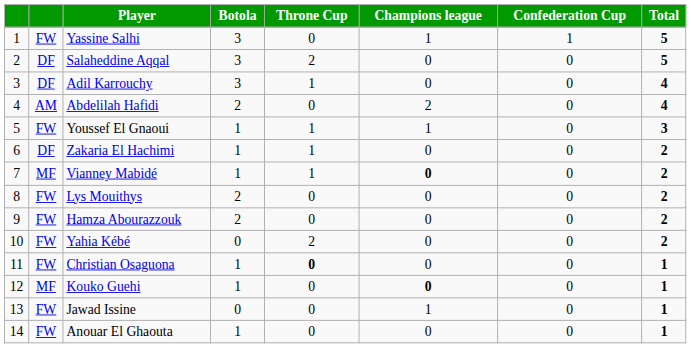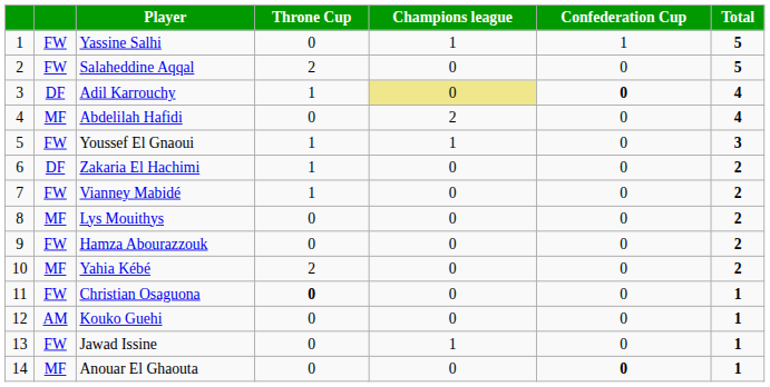 <table class="wikitable" style="width:60%; text-align:center; font-size:95%; text-align:centre;">
 <tr>
 <th style="background:#009900; color:white;"></th>
 <th style="background:#009900; color:white;"></th>
 <th style="background:#009900; color:white;">Player</th>
-<th style="background:#009900; color:white;">Botola</th>
 <th style="background:#009900; color:white;">Throne Cup</th>
 <th style="background:#009900; color:white;">Champions league</th>
 <th style="background:#009900; color:white;">Confederation Cup</th>
 <th style="background:#009900; color:white;">Total</th>
 </tr>
 <tr>
 <td rowspan="-">1</td>
 <td><a href='#'>FW</a></td>
 <td rowspan="-" style="text-align:left;"> <a href='#'>Yassine Salhi</a></td>
-<td rowspan="-">3</td>
 <td rowspan="-">0</td>
 <td rowspan="-">1</td>
 <td>1</td>
 <td rowspan="-"><strong>5</strong></td>
 </tr>
 <tr>
 <td rowspan="-">2</td>
-<td rowspan="-"><a href='#'>DF</a></td>
+<td rowspan="-"><a href='#'>FW</a></td>
 <td rowspan="-" style="text-align:left;"> <a href='#'>Salaheddine Aqqal</a></td>
-<td rowspan="-">3</td>
 <td rowspan="-">2</td>
 <td rowspan="-">0</td>
 <td rowspan="-">0</td>
 <td rowspan="-"><strong>5</strong></td>
 </tr>
 <tr>
 <td rowspan="-">3</td>
 <td rowspan="-"><a href='#'>DF</a></td>
 <td rowspan="-" style="text-align:left;"> <a href='#'>Adil Karrouchy</a></td>
-<td rowspan="-">3</td>
 <td rowspan="-">1</td>
-<td rowspan="-">0</td>
-<td rowspan="-">0</td>
+<td rowspan="-" style="background: khaki;">0</td>
+<td rowspan="-"><strong>0</strong></td>
 <td rowspan="-"><strong>4</strong></td>
 </tr>
 <tr>
 <td rowspan="-">4</td>
-<td rowspan="-"><a href='#'>AM</a></td>
+<td rowspan="-"><a href='#'>MF</a></td>
 <td rowspan="-" style="text-align:left;"> <a href='#'>Abdelilah Hafidi</a></td>
-<td rowspan="-">2</td>
 <td rowspan="-">0</td>
 <td rowspan="-">2</td>
 <td rowspan="-">0</td>
 <td rowspan="-"><strong>4</strong></td>
 </tr>
 <tr>
 <td rowspan="-">5</td>
 <td><a href='#'>FW</a></td>
 <td rowspan="-" style="text-align:left;"> Youssef El Gnaoui</td>
 <td rowspan="-">1</td>
 <td rowspan="-">1</td>
-<td rowspan="-">1</td>
 <td rowspan="-">0</td>
 <td rowspan="-"><strong>3</strong></td>
 </tr>
 <tr>
 <td rowspan="-">6</td>
 <td rowspan="-"><a href='#'>DF</a></td>
 <td style="text-align:left;"> <a href='#'>Zakaria El Hachimi</a></td>
 <td rowspan="-">1</td>
+<td rowspan="-">0</td>
+<td rowspan="-">0</td>
+<td rowspan="-"><strong>2</strong></td>
+</tr>
+<tr>
+<td rowspan="-">7</td>
+<td><a href='#'>FW</a></td>
+<td rowspan="-" style="text-align:left;"> <a href='#'>Vianney Mabidé</a></td>
 <td rowspan="-">1</td>
 <td rowspan="-">0</td>
 <td rowspan="-">0</td>
 <td rowspan="-"><strong>2</strong></td>
 </tr>
 <tr>
-<td rowspan="-">7</td>
+<td rowspan="-">8</td>
 <td rowspan="-"><a href='#'>MF</a></td>
-<td rowspan="-" style="text-align:left;"> <a href='#'>Vianney Mabidé</a></td>
-<td rowspan="-">1</td>
-<td rowspan="-">1</td>
-<td rowspan="-"><strong>0</strong></td>
-<td rowspan="-">0</td>
-<td rowspan="-"><strong>2</strong></td>
-</tr>
-<tr>
-<td rowspan="-">8</td>
-<td><a href='#'>FW</a></td>
 <td rowspan="-" style="text-align:left;"> <a href='#'>Lys Mouithys</a></td>
-<td rowspan="-">2</td>
 <td rowspan="-">0</td>
 <td rowspan="-">0</td>
 <td rowspan="-">0</td>
 <td rowspan="-"><strong>2</strong></td>
 </tr>
 <tr>
 <td rowspan="-">9</td>
 <td><a href='#'>FW</a></td>
 <td rowspan="-" style="text-align:left;"> <a href='#'>Hamza Abourazzouk</a></td>
-<td rowspan="-">2</td>
 <td rowspan="-">0</td>
 <td rowspan="-">0</td>
 <td rowspan="-">0</td>
 <td rowspan="-"><strong>2</strong></td>
 </tr>
 <tr>
 <td rowspan="-">10</td>
-<td><a href='#'>FW</a></td>
+<td rowspan="-"><a href='#'>MF</a></td>
 <td rowspan="-" style="text-align:left;"> <a href='#'>Yahia Kébé</a></td>
-<td rowspan="-">0</td>
 <td rowspan="-">2</td>
 <td rowspan="-">0</td>
 <td rowspan="-">0</td>
 <td rowspan="-"><strong>2</strong></td>
 </tr>
 <tr>
 <td rowspan="-">11</td>
 <td><a href='#'>FW</a></td>
 <td rowspan="-" style="text-align:left;"> <a href='#'>Christian Osaguona</a></td>
-<td rowspan="-">1</td>
 <td rowspan="-"><strong>0</strong></td>
 <td rowspan="-">0</td>
 <td rowspan="-">0</td>
 <td rowspan="-"><strong>1</strong></td>
 </tr>
 <tr>
 <td rowspan="-">12</td>
-<td rowspan="-"><a href='#'>MF</a></td>
+<td rowspan="-"><a href='#'>AM</a></td>
 <td rowspan="-" style="text-align:left;"> <a href='#'>Kouko Guehi</a></td>
-<td rowspan="-">1</td>
 <td rowspan="-">0</td>
-<td rowspan="-"><strong>0</strong></td>
+<td rowspan="-">0</td>
 <td rowspan="-">0</td>
 <td rowspan="-"><strong>1</strong></td>
 </tr>
 <tr>
 <td rowspan="-">13</td>
 <td><a href='#'>FW</a></td>
 <td style="text-align:left;"> Jawad Issine</td>
 <td rowspan="-">0</td>
-<td rowspan="-">0</td>
 <td rowspan="-">1</td>
 <td rowspan="-">0</td>
 <td rowspan="-"><strong>1</strong></td>
 </tr>
 <tr>
 <td rowspan="-">14</td>
-<td><a href='#'>FW</a></td>
+<td rowspan="-"><a href='#'>MF</a></td>
 <td rowspan="-" style="text-align:left;"> Anouar El Ghaouta</td>
-<td rowspan="-">1</td>
 <td rowspan="-">0</td>
 <td rowspan="-">0</td>
-<td rowspan="-">0</td>
+<td rowspan="-"><strong>0</strong></td>
 <td rowspan="-"><strong>1</strong></td>
 </tr>
 </table>
